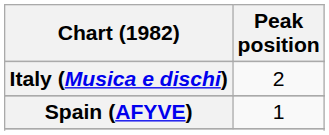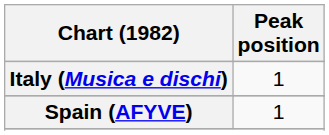 <table class="wikitable sortable plainrowheaders" style="text-align:center">
 <tr>
 <th scope="col">Chart (1982)</th>
 <th scope="col">Peak<br>position</th>
 </tr>
 <tr>
 </tr>
 <tr>
 </tr>
 <tr>
 </tr>
 <tr>
 <th scope="row">Italy (<em><a href='#'>Musica e dischi</a></em>)</th>
-<td>2</td>
+<td>1</td>
 </tr>
 <tr>
 </tr>
 <tr>
 <th scope="row">Spain (<a href='#'>AFYVE</a>)</th>
 <td align="center">1</td>
 </tr>
 <tr>
 </tr>
 <tr>
 </tr>
 <tr>
 </tr>
 </table>
